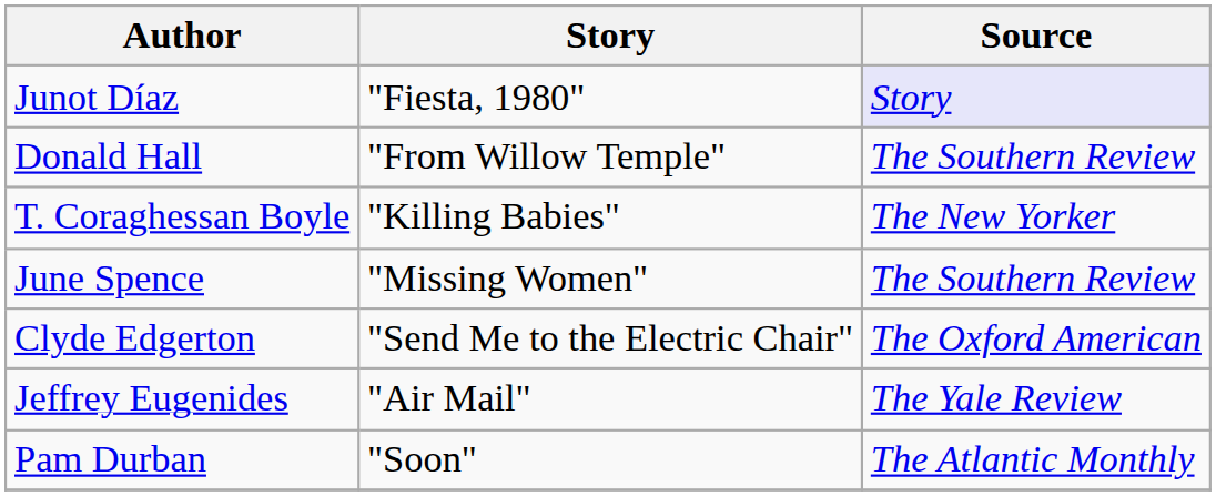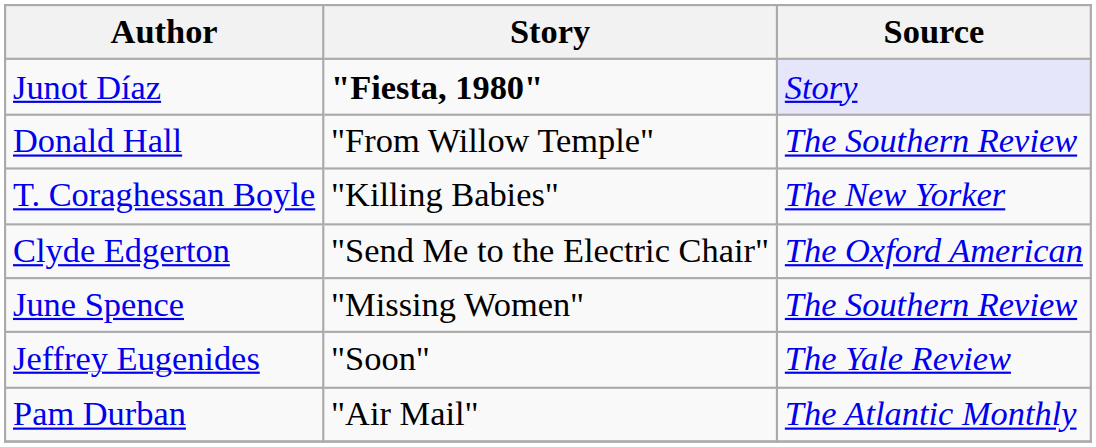 <table class="wikitable">
 <tr>
 <th>Author</th>
 <th>Story</th>
 <th>Source</th>
 </tr>
 <tr>
 <td><a href='#'>Junot Díaz</a></td>
-<td>"Fiesta, 1980"</td>
+<td><strong>"Fiesta, 1980"</strong></td>
 <td style="background: lavender;"><em><a href='#'>Story</a></em></td>
 </tr>
 <tr>
 <td><a href='#'>Donald Hall</a></td>
 <td>"From Willow Temple"</td>
 <td><em><a href='#'>The Southern Review</a></em></td>
 </tr>
 <tr>
 <td><a href='#'>T. Coraghessan Boyle</a></td>
 <td>"Killing Babies"</td>
 <td><em><a href='#'>The New Yorker</a></em></td>
 </tr>
 <tr>
+<td><a href='#'>Clyde Edgerton</a></td>
+<td>"Send Me to the Electric Chair"</td>
+<td><em><a href='#'>The Oxford American</a></em></td>
+</tr>
+<tr>
 <td><a href='#'>June Spence</a></td>
 <td>"Missing Women"</td>
 <td><em><a href='#'>The Southern Review</a></em></td>
 </tr>
 <tr>
-<td><a href='#'>Clyde Edgerton</a></td>
-<td>"Send Me to the Electric Chair"</td>
-<td><em><a href='#'>The Oxford American</a></em></td>
-</tr>
-<tr>
 <td><a href='#'>Jeffrey Eugenides</a></td>
-<td>"Air Mail"</td>
+<td>"Soon"</td>
 <td><em><a href='#'>The Yale Review</a></em></td>
 </tr>
 <tr>
 <td><a href='#'>Pam Durban</a></td>
-<td>"Soon"</td>
+<td>"Air Mail"</td>
 <td><em><a href='#'>The Atlantic Monthly</a></em></td>
 </tr>
 <tr>
 </tr>
 </table>
